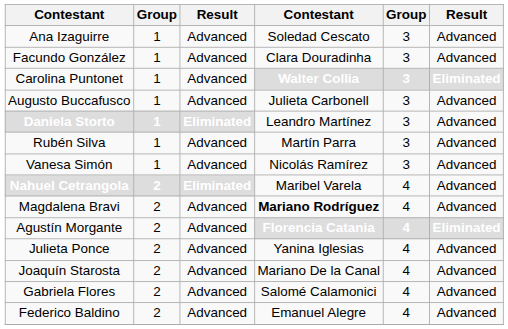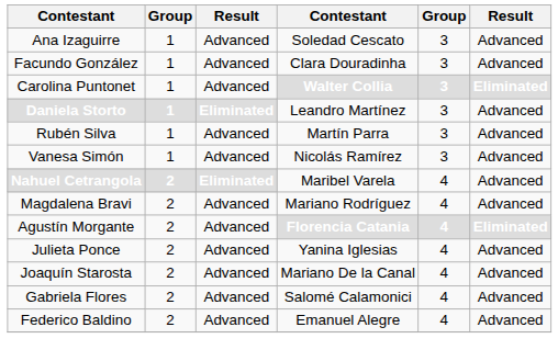 <table class="wikitable plainrowheaders" style="margin: 1em auto; text-align:center;">
 <tr>
 <th scope="col">Contestant</th>
 <th scope="col">Group</th>
 <th scope="col">Result</th>
 <th scope="col">Contestant</th>
 <th scope="col">Group</th>
 <th scope="col">Result</th>
 </tr>
 <tr>
 <td>Ana Izaguirre</td>
 <td>1</td>
 <td>Advanced</td>
 <td>Soledad Cescato</td>
 <td>3</td>
 <td>Advanced</td>
 </tr>
 <tr>
 <td>Facundo González</td>
 <td>1</td>
 <td>Advanced</td>
 <td>Clara Douradinha</td>
 <td>3</td>
 <td>Advanced</td>
 </tr>
 <tr>
 <td>Carolina Puntonet</td>
 <td>1</td>
 <td>Advanced</td>
 <td style="color:white; background:#dddddd;"><strong>Walter Collia</strong></td>
 <td style="color:white; background:#dddddd;"><strong>3</strong></td>
 <td style="color:white; background:#dddddd;"><strong>Eliminated</strong></td>
-</tr>
-<tr>
-<td>Augusto Buccafusco</td>
-<td>1</td>
-<td>Advanced</td>
-<td>Julieta Carbonell</td>
-<td>3</td>
-<td>Advanced</td>
 </tr>
 <tr>
 <td style="color:white; background:#dddddd;"><strong>Daniela Storto</strong></td>
 <td style="color:white; background:#dddddd;"><strong>1</strong></td>
 <td style="color:white; background:#dddddd;"><strong>Eliminated</strong></td>
 <td>Leandro Martínez</td>
 <td>3</td>
 <td>Advanced</td>
 </tr>
 <tr>
 <td>Rubén Silva</td>
 <td>1</td>
 <td>Advanced</td>
 <td>Martín Parra</td>
 <td>3</td>
 <td>Advanced</td>
 </tr>
 <tr>
 <td>Vanesa Simón</td>
 <td>1</td>
 <td>Advanced</td>
 <td>Nicolás Ramírez</td>
 <td>3</td>
 <td>Advanced</td>
 </tr>
 <tr>
 <td style="color:white; background:#dddddd;"><strong>Nahuel Cetrangola</strong></td>
 <td style="color:white; background:#dddddd;"><strong>2</strong></td>
 <td style="color:white; background:#dddddd;"><strong>Eliminated</strong></td>
 <td>Maribel Varela</td>
 <td>4</td>
 <td>Advanced</td>
 </tr>
 <tr>
 <td>Magdalena Bravi</td>
 <td>2</td>
 <td>Advanced</td>
-<td><strong>Mariano Rodríguez</strong></td>
+<td>Mariano Rodríguez</td>
 <td>4</td>
 <td>Advanced</td>
 </tr>
 <tr>
 <td>Agustín Morgante</td>
 <td>2</td>
 <td>Advanced</td>
 <td style="color:white; background:#dddddd;"><strong>Florencia Catania</strong></td>
 <td style="color:white; background:#dddddd;"><strong>4</strong></td>
 <td style="color:white; background:#dddddd;"><strong>Eliminated</strong></td>
 </tr>
 <tr>
 <td>Julieta Ponce</td>
 <td>2</td>
 <td>Advanced</td>
 <td>Yanina Iglesias</td>
 <td>4</td>
 <td>Advanced</td>
 </tr>
 <tr>
 <td>Joaquín Starosta</td>
 <td>2</td>
 <td>Advanced</td>
 <td>Mariano De la Canal</td>
 <td>4</td>
 <td>Advanced</td>
 </tr>
 <tr>
 <td>Gabriela Flores</td>
 <td>2</td>
 <td>Advanced</td>
 <td>Salomé Calamonici</td>
 <td>4</td>
 <td>Advanced</td>
 </tr>
 <tr>
 <td>Federico Baldino</td>
 <td>2</td>
 <td>Advanced</td>
 <td>Emanuel Alegre</td>
 <td>4</td>
 <td>Advanced</td>
 </tr>
 <tr>
 </tr>
 </table>
